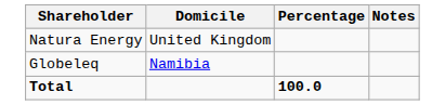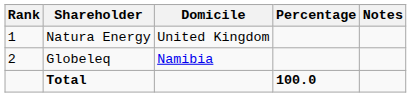 <table class="wikitable sortable" style="margin: 0.5em auto">
 <tr>
+<th>Rank</th>
 <th>Shareholder</th>
 <th>Domicile</th>
 <th>Percentage</th>
 <th>Notes</th>
 </tr>
 <tr>
+<td>1</td>
 <td>Natura Energy</td>
 <td>United Kingdom</td>
 <td></td>
 <td></td>
 </tr>
 <tr>
+<td>2</td>
 <td>Globeleq</td>
 <td><a href='#'>Namibia</a></td>
 <td></td>
 <td></td>
 </tr>
 <tr>
+<td></td>
 <td><strong>Total</strong></td>
 <td></td>
 <td><strong>100.0</strong></td>
 <td></td>
 </tr>
 </table>
